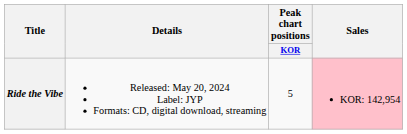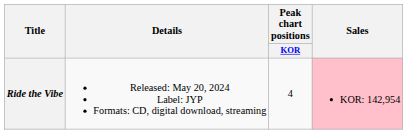 <table class="wikitable plainrowheaders" style="text-align:center">
 <tr>
 <th scope="col" rowspan="2">Title</th>
 <th scope="col" rowspan="2">Details</th>
 <th scope="col" colspan="1">Peak chart positions</th>
 <th scope="col" rowspan="2">Sales</th>
 </tr>
 <tr>
 <th scope="col" style="width:2.75em;font-size:85%"><a href='#'>KOR</a><br></th>
 </tr>
 <tr>
 <th scope="row"><em>Ride the Vibe</em></th>
 <td><br><ul><li>Released: May 20, 2024</li><li>Label: JYP</li><li>Formats: CD, digital download, streaming</li></ul></td>
-<td>5</td>
+<td>4</td>
 <td style="background: pink;"><br><ul><li>KOR: 142,954</li></ul></td>
 </tr>
 </table>
